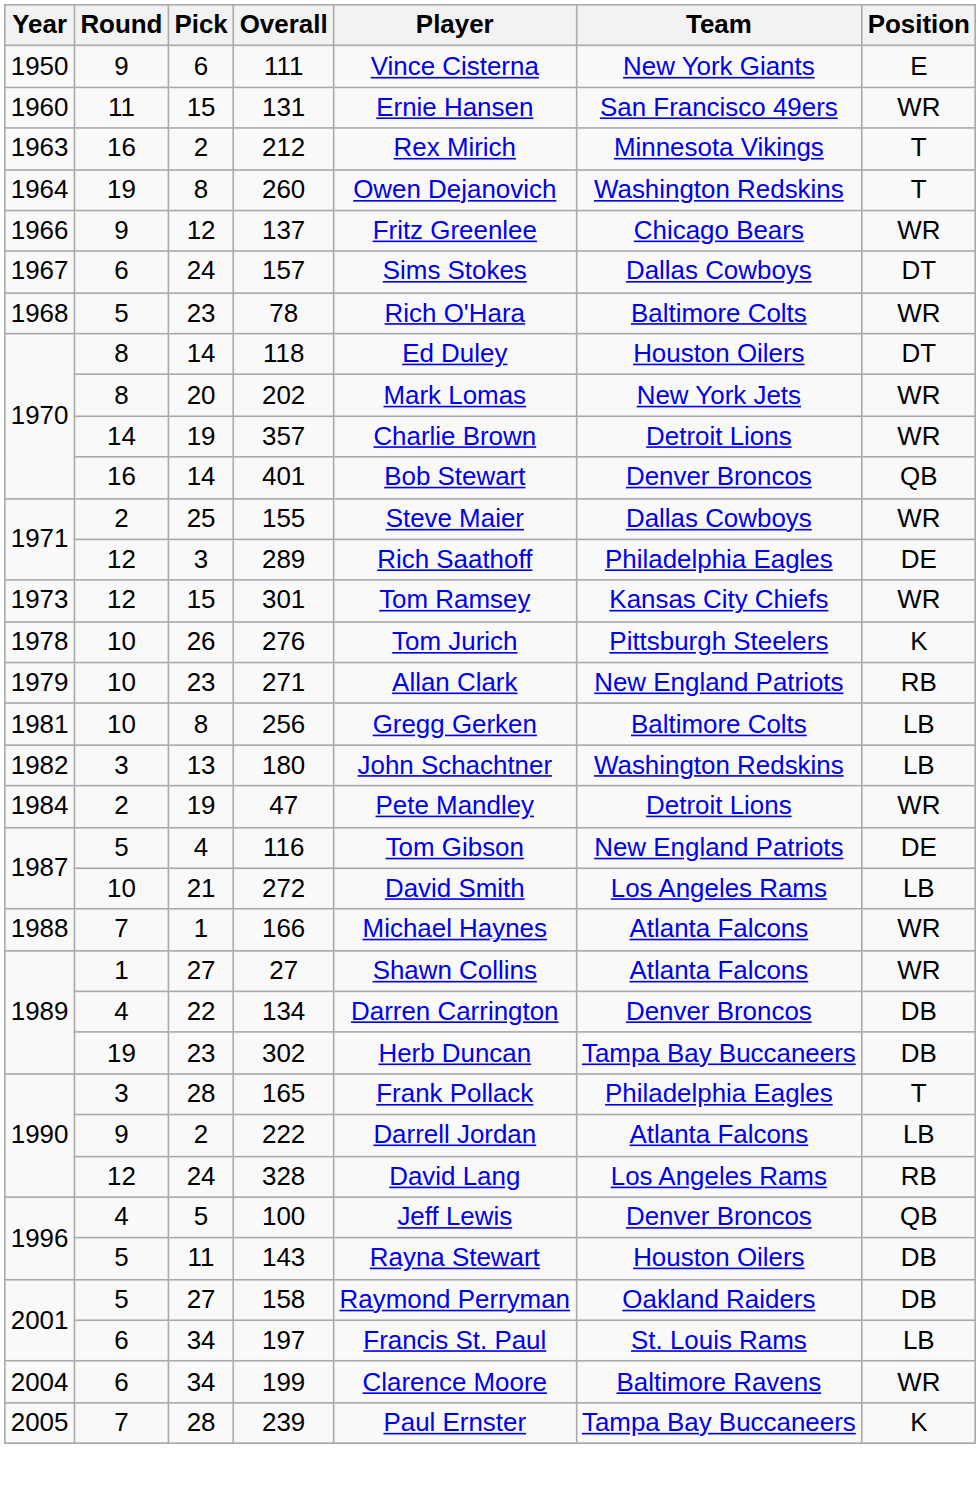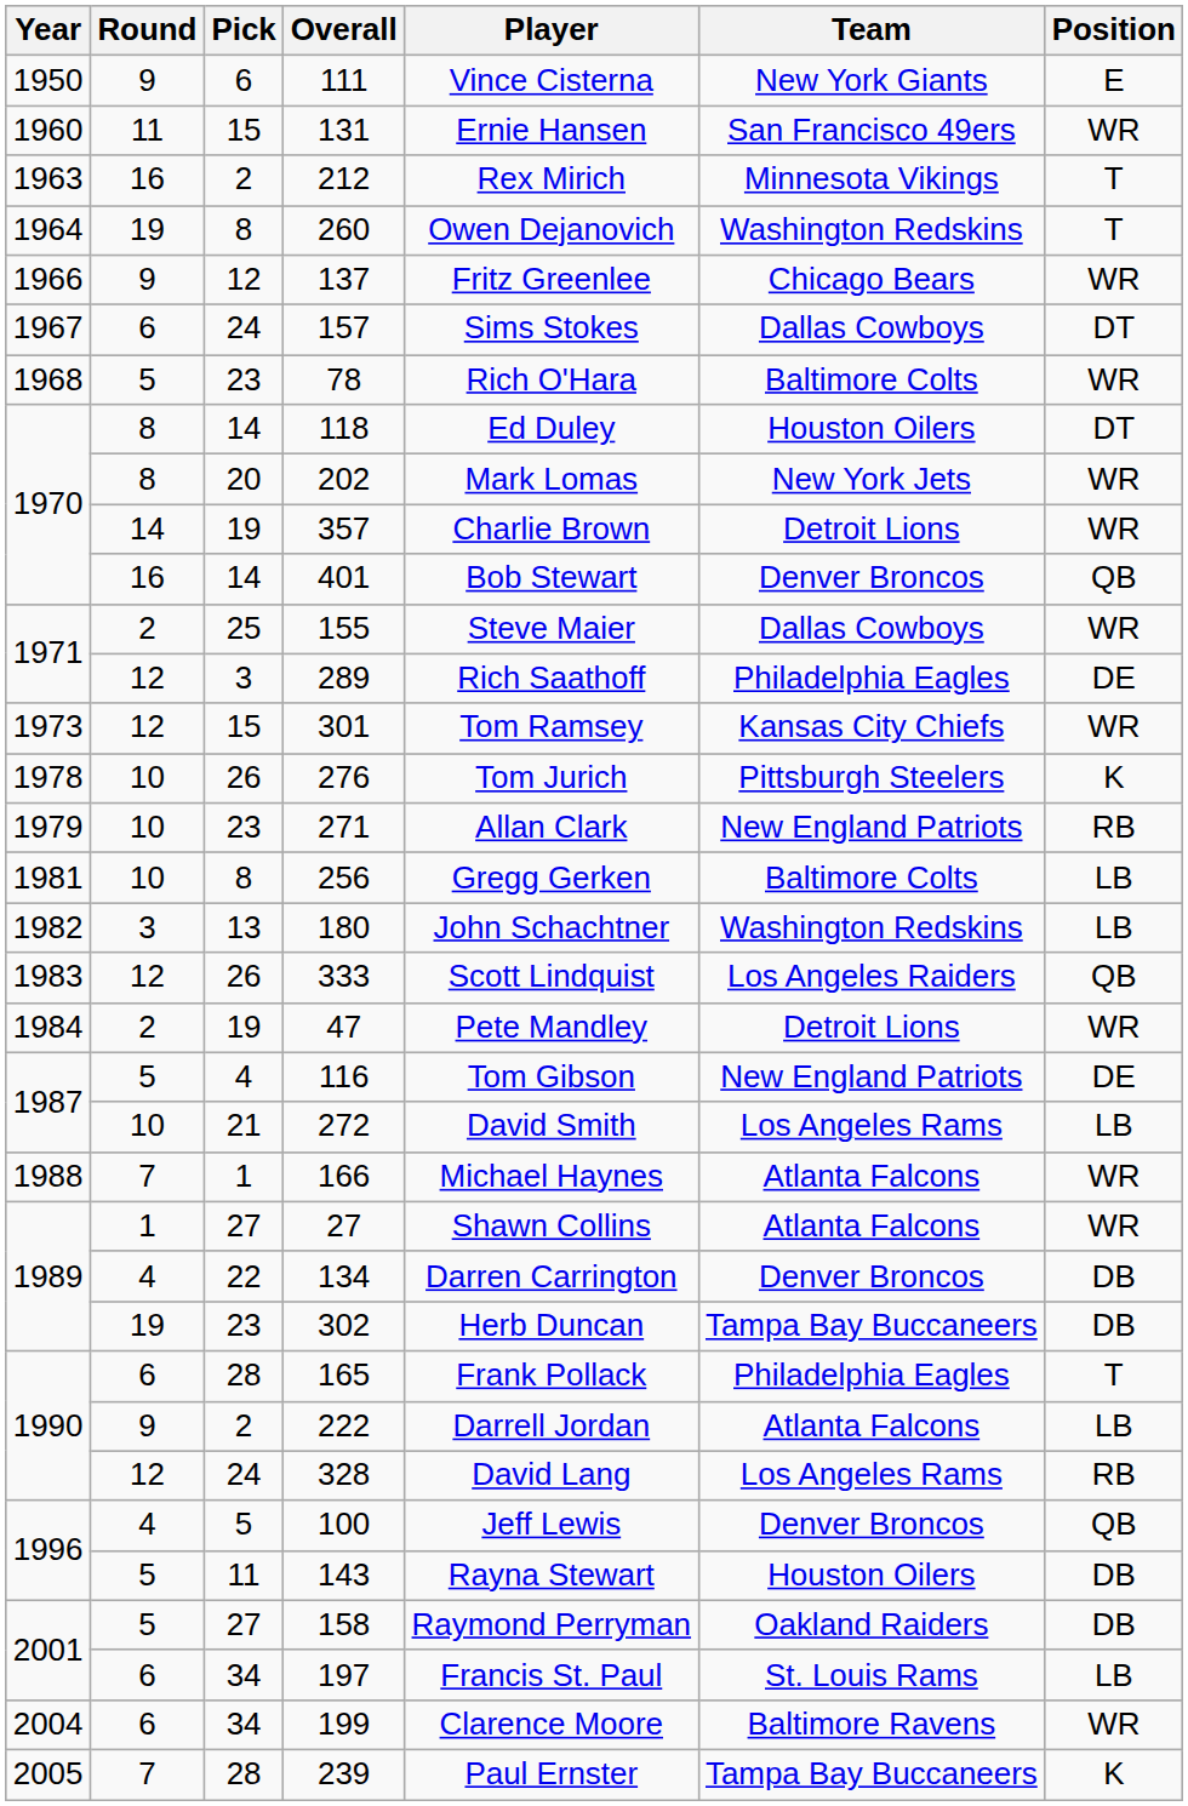 <table class="wikitable sortable" style="text-align: center;">
 <tr>
 <th>Year</th>
 <th>Round</th>
 <th>Pick</th>
 <th>Overall</th>
 <th>Player</th>
 <th>Team</th>
 <th>Position</th>
 </tr>
 <tr>
 <td>1950</td>
 <td>9</td>
 <td>6</td>
 <td>111</td>
 <td><a href='#'>Vince Cisterna</a></td>
 <td><a href='#'>New York Giants</a></td>
 <td>E</td>
 </tr>
 <tr>
 <td>1960</td>
 <td>11</td>
 <td>15</td>
 <td>131</td>
 <td><a href='#'>Ernie Hansen</a></td>
 <td><a href='#'>San Francisco 49ers</a></td>
 <td>WR</td>
 </tr>
 <tr>
 <td>1963</td>
 <td>16</td>
 <td>2</td>
 <td>212</td>
 <td><a href='#'>Rex Mirich</a></td>
 <td><a href='#'>Minnesota Vikings</a></td>
 <td>T</td>
 </tr>
 <tr>
 <td>1964</td>
 <td>19</td>
 <td>8</td>
 <td>260</td>
 <td><a href='#'>Owen Dejanovich</a></td>
 <td><a href='#'>Washington Redskins</a></td>
 <td>T</td>
 </tr>
 <tr>
 <td>1966</td>
 <td>9</td>
 <td>12</td>
 <td>137</td>
 <td><a href='#'>Fritz Greenlee</a></td>
 <td><a href='#'>Chicago Bears</a></td>
 <td>WR</td>
 </tr>
 <tr>
 <td>1967</td>
 <td>6</td>
 <td>24</td>
 <td>157</td>
 <td><a href='#'>Sims Stokes</a></td>
 <td><a href='#'>Dallas Cowboys</a></td>
 <td>DT</td>
 </tr>
 <tr>
 <td>1968</td>
 <td>5</td>
 <td>23</td>
 <td>78</td>
 <td><a href='#'>Rich O'Hara</a></td>
 <td><a href='#'>Baltimore Colts</a></td>
 <td>WR</td>
 </tr>
 <tr>
 <td rowspan="4">1970</td>
 <td>8</td>
 <td>14</td>
 <td>118</td>
 <td><a href='#'>Ed Duley</a></td>
 <td><a href='#'>Houston Oilers</a></td>
 <td>DT</td>
 </tr>
 <tr>
 <td>8</td>
 <td>20</td>
 <td>202</td>
 <td><a href='#'>Mark Lomas</a></td>
 <td><a href='#'>New York Jets</a></td>
 <td>WR</td>
 </tr>
 <tr>
 <td>14</td>
 <td>19</td>
 <td>357</td>
 <td><a href='#'>Charlie Brown</a></td>
 <td><a href='#'>Detroit Lions</a></td>
 <td>WR</td>
 </tr>
 <tr>
 <td>16</td>
 <td>14</td>
 <td>401</td>
 <td><a href='#'>Bob Stewart</a></td>
 <td><a href='#'>Denver Broncos</a></td>
 <td>QB</td>
 </tr>
 <tr>
 <td rowspan="2">1971</td>
 <td>2</td>
 <td>25</td>
 <td>155</td>
 <td><a href='#'>Steve Maier</a></td>
 <td><a href='#'>Dallas Cowboys</a></td>
 <td>WR</td>
 </tr>
 <tr>
 <td>12</td>
 <td>3</td>
 <td>289</td>
 <td><a href='#'>Rich Saathoff</a></td>
 <td><a href='#'>Philadelphia Eagles</a></td>
 <td>DE</td>
 </tr>
 <tr>
 <td>1973</td>
 <td>12</td>
 <td>15</td>
 <td>301</td>
 <td><a href='#'>Tom Ramsey</a></td>
 <td><a href='#'>Kansas City Chiefs</a></td>
 <td>WR</td>
 </tr>
 <tr>
 <td>1978</td>
 <td>10</td>
 <td>26</td>
 <td>276</td>
 <td><a href='#'>Tom Jurich</a></td>
 <td><a href='#'>Pittsburgh Steelers</a></td>
 <td>K</td>
 </tr>
 <tr>
 <td>1979</td>
 <td>10</td>
 <td>23</td>
 <td>271</td>
 <td><a href='#'>Allan Clark</a></td>
 <td><a href='#'>New England Patriots</a></td>
 <td>RB</td>
 </tr>
 <tr>
 <td>1981</td>
 <td>10</td>
 <td>8</td>
 <td>256</td>
 <td><a href='#'>Gregg Gerken</a></td>
 <td><a href='#'>Baltimore Colts</a></td>
 <td>LB</td>
 </tr>
 <tr>
 <td>1982</td>
 <td>3</td>
 <td>13</td>
 <td>180</td>
 <td><a href='#'>John Schachtner</a></td>
 <td><a href='#'>Washington Redskins</a></td>
 <td>LB</td>
 </tr>
 <tr>
+<td>1983</td>
+<td>12</td>
+<td>26</td>
+<td>333</td>
+<td><a href='#'>Scott Lindquist</a></td>
+<td><a href='#'>Los Angeles Raiders</a></td>
+<td>QB</td>
+</tr>
+<tr>
 <td>1984</td>
 <td>2</td>
 <td>19</td>
 <td>47</td>
 <td><a href='#'>Pete Mandley</a></td>
 <td><a href='#'>Detroit Lions</a></td>
 <td>WR</td>
 </tr>
 <tr>
 <td rowspan="2">1987</td>
 <td>5</td>
 <td>4</td>
 <td>116</td>
 <td><a href='#'>Tom Gibson</a></td>
 <td><a href='#'>New England Patriots</a></td>
 <td>DE</td>
 </tr>
 <tr>
 <td>10</td>
 <td>21</td>
 <td>272</td>
 <td><a href='#'>David Smith</a></td>
 <td><a href='#'>Los Angeles Rams</a></td>
 <td>LB</td>
 </tr>
 <tr>
 <td>1988</td>
 <td>7</td>
 <td>1</td>
 <td>166</td>
 <td><a href='#'>Michael Haynes</a></td>
 <td><a href='#'>Atlanta Falcons</a></td>
 <td>WR</td>
 </tr>
 <tr>
 <td rowspan="3">1989</td>
 <td>1</td>
 <td>27</td>
 <td>27</td>
 <td><a href='#'>Shawn Collins</a></td>
 <td><a href='#'>Atlanta Falcons</a></td>
 <td>WR</td>
 </tr>
 <tr>
 <td>4</td>
 <td>22</td>
 <td>134</td>
 <td><a href='#'>Darren Carrington</a></td>
 <td><a href='#'>Denver Broncos</a></td>
 <td>DB</td>
 </tr>
 <tr>
 <td>19</td>
 <td>23</td>
 <td>302</td>
 <td><a href='#'>Herb Duncan</a></td>
 <td><a href='#'>Tampa Bay Buccaneers</a></td>
 <td>DB</td>
 </tr>
 <tr>
 <td rowspan="3">1990</td>
-<td>3</td>
+<td>6</td>
 <td>28</td>
 <td>165</td>
 <td><a href='#'>Frank Pollack</a></td>
 <td><a href='#'>Philadelphia Eagles</a></td>
 <td>T</td>
 </tr>
 <tr>
 <td>9</td>
 <td>2</td>
 <td>222</td>
 <td><a href='#'>Darrell Jordan</a></td>
 <td><a href='#'>Atlanta Falcons</a></td>
 <td>LB</td>
 </tr>
 <tr>
 <td>12</td>
 <td>24</td>
 <td>328</td>
 <td><a href='#'>David Lang</a></td>
 <td><a href='#'>Los Angeles Rams</a></td>
 <td>RB</td>
 </tr>
 <tr>
 <td rowspan="2">1996</td>
 <td>4</td>
 <td>5</td>
 <td>100</td>
 <td><a href='#'>Jeff Lewis</a></td>
 <td><a href='#'>Denver Broncos</a></td>
 <td>QB</td>
 </tr>
 <tr>
 <td>5</td>
 <td>11</td>
 <td>143</td>
 <td><a href='#'>Rayna Stewart</a></td>
 <td><a href='#'>Houston Oilers</a></td>
 <td>DB</td>
 </tr>
 <tr>
 <td rowspan="2">2001</td>
 <td>5</td>
 <td>27</td>
 <td>158</td>
 <td><a href='#'>Raymond Perryman</a></td>
 <td><a href='#'>Oakland Raiders</a></td>
 <td>DB</td>
 </tr>
 <tr>
 <td>6</td>
 <td>34</td>
 <td>197</td>
 <td><a href='#'>Francis St. Paul</a></td>
 <td><a href='#'>St. Louis Rams</a></td>
 <td>LB</td>
 </tr>
 <tr>
 <td>2004</td>
 <td>6</td>
 <td>34</td>
 <td>199</td>
 <td><a href='#'>Clarence Moore</a></td>
 <td><a href='#'>Baltimore Ravens</a></td>
 <td>WR</td>
 </tr>
 <tr>
 <td>2005</td>
 <td>7</td>
 <td>28</td>
 <td>239</td>
 <td><a href='#'>Paul Ernster</a></td>
 <td><a href='#'>Tampa Bay Buccaneers</a></td>
 <td>K</td>
 </tr>
 <tr>
 </tr>
 </table>
